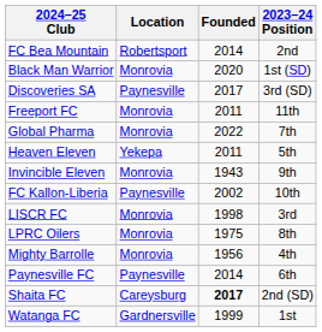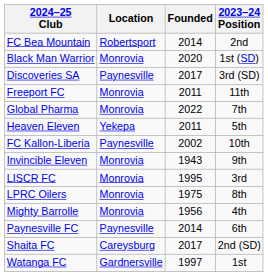 <table class="wikitable sortable">
 <tr>
 <th><a href='#'>2024–25</a><br>Club</th>
 <th>Location</th>
 <th>Founded</th>
 <th><a href='#'>2023–24</a><br>Position</th>
 </tr>
 <tr>
 <td><a href='#'>FC Bea Mountain</a></td>
 <td><a href='#'>Robertsport</a></td>
 <td align="center">2014</td>
 <td align="center">2nd</td>
 </tr>
 <tr>
 <td><a href='#'>Black Man Warrior</a></td>
 <td><a href='#'>Monrovia</a></td>
 <td align="center">2020</td>
 <td align="center">1st (<a href='#'>SD</a>)</td>
 </tr>
 <tr>
 <td><a href='#'>Discoveries SA</a></td>
 <td><a href='#'>Paynesville</a></td>
 <td align="center">2017</td>
 <td align="center">3rd (SD)</td>
 </tr>
 <tr>
 <td><a href='#'>Freeport FC</a></td>
 <td><a href='#'>Monrovia</a></td>
 <td align="center">2011</td>
 <td align="center">11th</td>
 </tr>
 <tr>
 <td><a href='#'>Global Pharma</a></td>
 <td><a href='#'>Monrovia</a></td>
 <td align="center">2022</td>
 <td align="center">7th</td>
 </tr>
 <tr>
 <td><a href='#'>Heaven Eleven</a></td>
 <td><a href='#'>Yekepa</a></td>
 <td align="center">2011</td>
 <td align="center">5th</td>
 </tr>
 <tr>
+<td><a href='#'>FC Kallon-Liberia</a></td>
+<td><a href='#'>Paynesville</a></td>
+<td align="center">2002</td>
+<td align="center">10th</td>
+</tr>
+<tr>
 <td><a href='#'>Invincible Eleven</a></td>
 <td><a href='#'>Monrovia</a></td>
 <td align="center">1943</td>
 <td align="center">9th</td>
 </tr>
 <tr>
-<td><a href='#'>FC Kallon-Liberia</a></td>
-<td><a href='#'>Paynesville</a></td>
-<td align="center">2002</td>
-<td align="center">10th</td>
-</tr>
-<tr>
 <td><a href='#'>LISCR FC</a></td>
 <td><a href='#'>Monrovia</a></td>
-<td align="center">1998</td>
+<td align="center">1995</td>
 <td align="center">3rd</td>
 </tr>
 <tr>
 <td><a href='#'>LPRC Oilers</a></td>
 <td><a href='#'>Monrovia</a></td>
 <td align="center">1975</td>
 <td align="center">8th</td>
 </tr>
 <tr>
 <td><a href='#'>Mighty Barrolle</a></td>
 <td><a href='#'>Monrovia</a></td>
 <td align="center">1956</td>
 <td align="center">4th</td>
 </tr>
 <tr>
 <td><a href='#'>Paynesville FC</a></td>
 <td><a href='#'>Paynesville</a></td>
 <td align="center">2014</td>
 <td align="center">6th</td>
 </tr>
 <tr>
 <td><a href='#'>Shaita FC</a></td>
 <td><a href='#'>Careysburg</a></td>
-<td align="center"><strong>2017</strong></td>
+<td align="center">2017</td>
 <td align="center">2nd (SD)</td>
 </tr>
 <tr>
 <td><a href='#'>Watanga FC</a></td>
 <td><a href='#'>Gardnersville</a></td>
-<td align="center">1999</td>
+<td align="center">1997</td>
 <td align="center">1st</td>
 </tr>
 </table>
